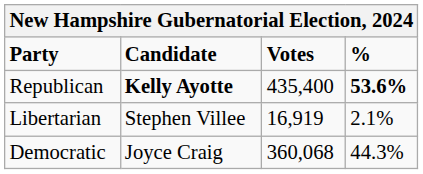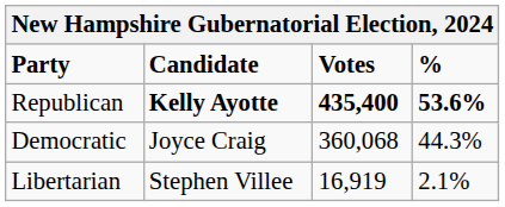 <table class="wikitable">
 <tr>
 <th colspan="4">New Hampshire Gubernatorial Election, 2024</th>
 </tr>
 <tr>
 <td><strong>Party</strong></td>
 <td><strong>Candidate</strong></td>
 <td><strong>Votes</strong></td>
 <td><strong>%</strong></td>
 </tr>
 <tr>
 <td>Republican</td>
 <td><strong>Kelly Ayotte</strong></td>
-<td>435,400</td>
+<td><strong>435,400</strong></td>
 <td><strong>53.6%</strong></td>
+</tr>
+<tr>
+<td>Democratic</td>
+<td>Joyce Craig</td>
+<td>360,068</td>
+<td>44.3%</td>
 </tr>
 <tr>
 <td>Libertarian</td>
 <td>Stephen Villee</td>
 <td>16,919</td>
 <td>2.1%</td>
 </tr>
-<tr>
-<td>Democratic</td>
-<td>Joyce Craig</td>
-<td>360,068</td>
-<td>44.3%</td>
-</tr>
 </table>
